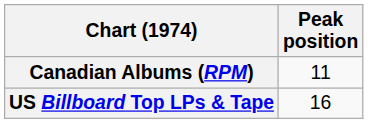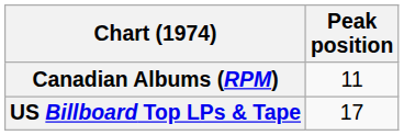 <table class="wikitable plainrowheaders" style="text-align:center;">
 <tr>
 <th scope="col">Chart (1974)</th>
 <th scope="col">Peak<br> position</th>
 </tr>
 <tr>
 <th scope="row">Canadian Albums (<em><a href='#'>RPM</a></em>)</th>
 <td>11</td>
 </tr>
 <tr>
 <th scope="row">US <a href='#'><em>Billboard</em> Top LPs & Tape</a></th>
-<td>16</td>
+<td>17</td>
 </tr>
 </table>
